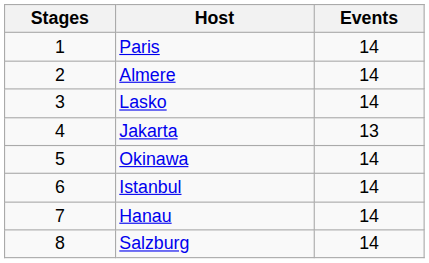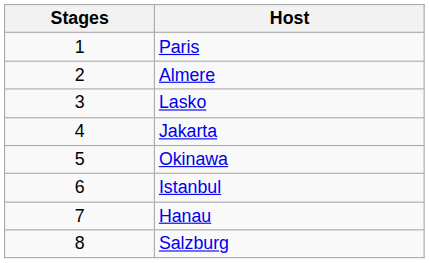 <table class="wikitable" style="width:30%;">
 <tr>
 <th width=40>Stages</th>
 <th width=100>Host</th>
-<th width=20>Events</th>
 </tr>
 <tr>
 <td align=center>1</td>
 <td> <a href='#'>Paris</a></td>
-<td align=center>14</td>
 </tr>
 <tr>
 <td align=center>2</td>
 <td> <a href='#'>Almere</a></td>
-<td align=center>14</td>
 </tr>
 <tr>
 <td align=center>3</td>
 <td> <a href='#'>Lasko</a></td>
-<td align=center>14</td>
 </tr>
 <tr>
 <td align=center>4</td>
 <td> <a href='#'>Jakarta</a></td>
-<td align=center>13</td>
 </tr>
 <tr>
 <td align=center>5</td>
 <td> <a href='#'>Okinawa</a></td>
-<td align=center>14</td>
 </tr>
 <tr>
 <td align=center>6</td>
 <td> <a href='#'>Istanbul</a></td>
-<td align=center>14</td>
 </tr>
 <tr>
 <td align=center>7</td>
 <td> <a href='#'>Hanau</a></td>
-<td align=center>14</td>
 </tr>
 <tr>
 <td align=center>8</td>
 <td> <a href='#'>Salzburg</a></td>
-<td align=center>14</td>
 </tr>
 </table>
